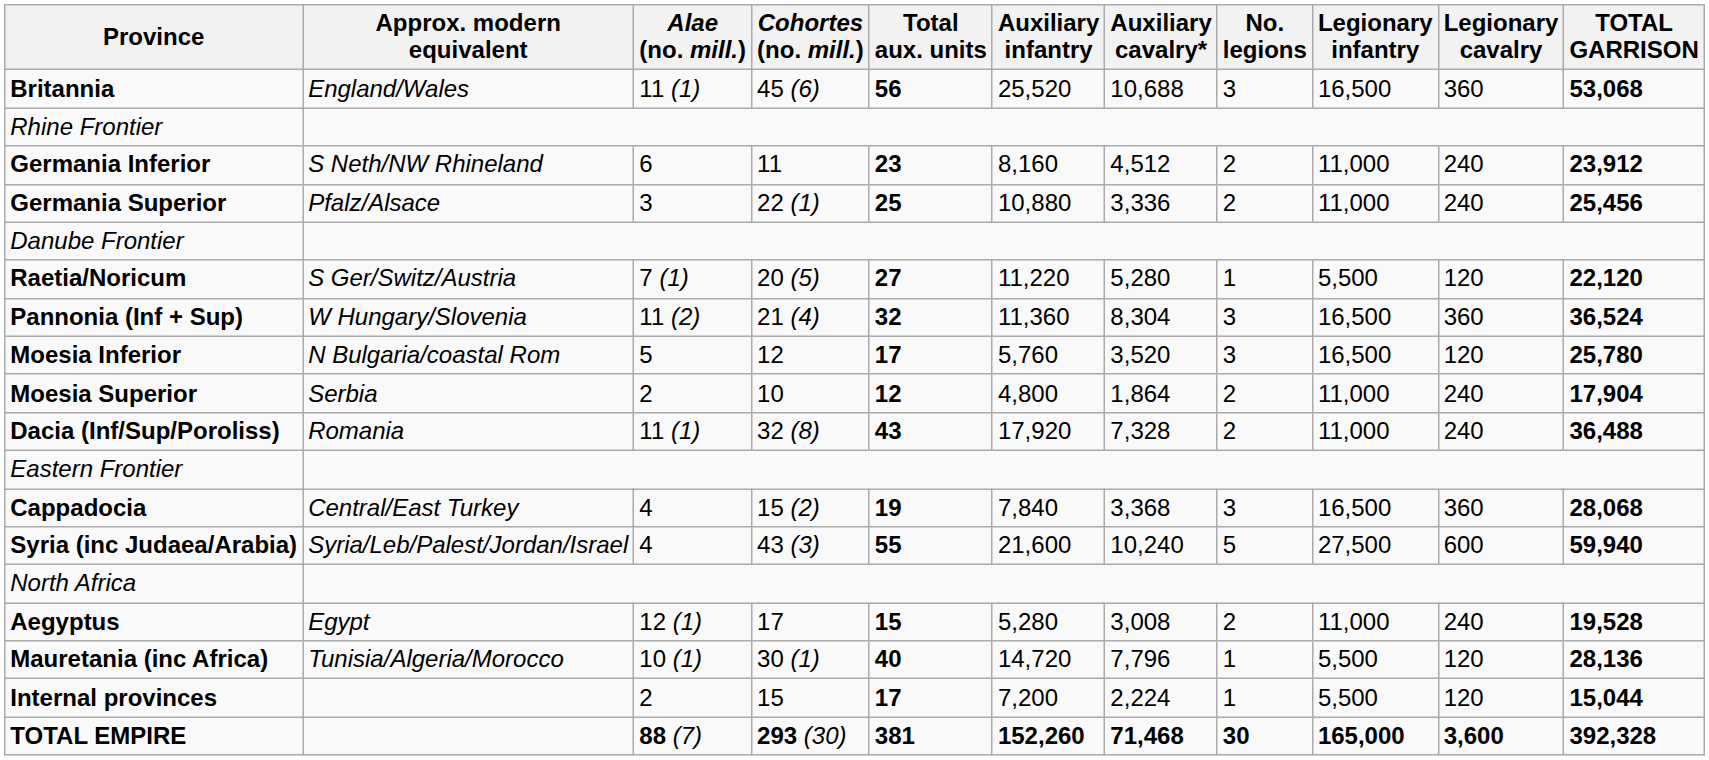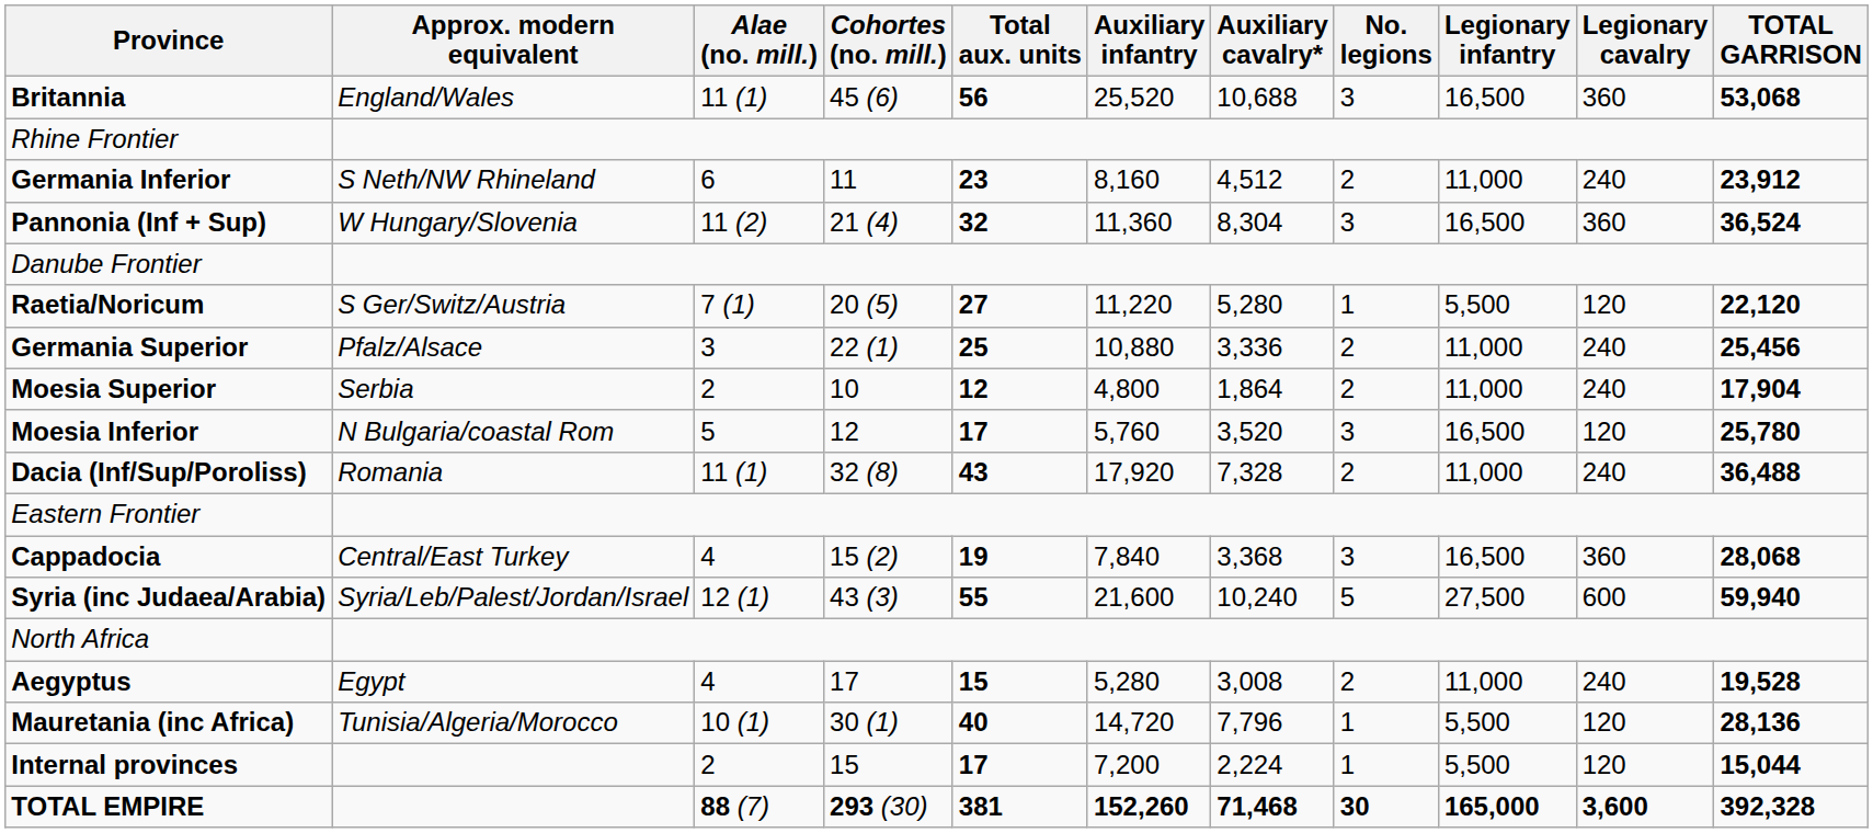 <table class=wikitable>
 <tr>
 <th>Province</th>
 <th>Approx. modern<br>equivalent</th>
 <th><em>Alae</em><br>(no. <em>mill.</em>)</th>
 <th><em>Cohortes</em><br>(no. <em>mill.</em>)</th>
 <th>Total<br>aux. units</th>
 <th>Auxiliary<br>infantry</th>
 <th>Auxiliary<br>cavalry*</th>
 <th>No.<br>legions</th>
 <th>Legionary<br>infantry</th>
 <th>Legionary<br>cavalry</th>
 <th>TOTAL<br>GARRISON</th>
 </tr>
 <tr>
 <td><strong>Britannia</strong></td>
 <td><em>England/Wales</em></td>
 <td>11  <em>(1)</em></td>
 <td>45  <em>(6)</em></td>
 <td><strong>56</strong></td>
 <td>25,520</td>
 <td>10,688</td>
 <td>3</td>
 <td>16,500</td>
 <td>360</td>
 <td><strong>53,068</strong></td>
 </tr>
 <tr>
 <td><em>Rhine Frontier</em></td>
 </tr>
 <tr>
 <td><strong>Germania Inferior</strong></td>
 <td><em>S Neth/NW Rhineland</em></td>
 <td>6</td>
 <td>11</td>
 <td><strong>23</strong></td>
 <td>8,160</td>
 <td>4,512</td>
 <td>2</td>
 <td>11,000</td>
 <td>240</td>
 <td><strong>23,912</strong></td>
 </tr>
 <tr>
-<td><strong>Germania Superior</strong></td>
-<td><em>Pfalz/Alsace</em></td>
+<td><strong>Pannonia (Inf + Sup)</strong></td>
+<td><em>W Hungary/Slovenia</em></td>
+<td>11  <em>(2)</em></td>
+<td>21  <em>(4)</em></td>
+<td><strong>32</strong></td>
+<td>11,360</td>
+<td>8,304</td>
 <td>3</td>
-<td>22  <em>(1)</em></td>
-<td><strong>25</strong></td>
-<td>10,880</td>
-<td>3,336</td>
-<td>2</td>
-<td>11,000</td>
-<td>240</td>
-<td><strong>25,456</strong></td>
+<td>16,500</td>
+<td>360</td>
+<td><strong>36,524</strong></td>
 </tr>
 <tr>
 <td><em>Danube Frontier</em></td>
 </tr>
 <tr>
 <td><strong>Raetia/Noricum</strong></td>
 <td><em>S Ger/Switz/Austria</em></td>
 <td>7  <em>(1)</em></td>
 <td>20  <em>(5)</em></td>
 <td><strong>27</strong></td>
 <td>11,220</td>
 <td>5,280</td>
 <td>1</td>
 <td>5,500</td>
 <td>120</td>
 <td><strong>22,120</strong></td>
 </tr>
 <tr>
-<td><strong>Pannonia (Inf + Sup)</strong></td>
-<td><em>W Hungary/Slovenia</em></td>
-<td>11  <em>(2)</em></td>
-<td>21  <em>(4)</em></td>
-<td><strong>32</strong></td>
-<td>11,360</td>
-<td>8,304</td>
+<td><strong>Germania Superior</strong></td>
+<td><em>Pfalz/Alsace</em></td>
 <td>3</td>
-<td>16,500</td>
-<td>360</td>
-<td><strong>36,524</strong></td>
+<td>22  <em>(1)</em></td>
+<td><strong>25</strong></td>
+<td>10,880</td>
+<td>3,336</td>
+<td>2</td>
+<td>11,000</td>
+<td>240</td>
+<td><strong>25,456</strong></td>
+</tr>
+<tr>
+<td><strong>Moesia Superior</strong></td>
+<td><em>Serbia</em></td>
+<td>2</td>
+<td>10</td>
+<td><strong>12</strong></td>
+<td>4,800</td>
+<td>1,864</td>
+<td>2</td>
+<td>11,000</td>
+<td>240</td>
+<td><strong>17,904</strong></td>
 </tr>
 <tr>
 <td><strong>Moesia Inferior</strong></td>
 <td><em>N Bulgaria/coastal Rom</em></td>
 <td>5</td>
 <td>12</td>
 <td><strong>17</strong></td>
 <td>5,760</td>
 <td>3,520</td>
 <td>3</td>
 <td>16,500</td>
 <td>120</td>
 <td><strong>25,780</strong></td>
-</tr>
-<tr>
-<td><strong>Moesia Superior</strong></td>
-<td><em>Serbia</em></td>
-<td>2</td>
-<td>10</td>
-<td><strong>12</strong></td>
-<td>4,800</td>
-<td>1,864</td>
-<td>2</td>
-<td>11,000</td>
-<td>240</td>
-<td><strong>17,904</strong></td>
 </tr>
 <tr>
 <td><strong>Dacia (Inf/Sup/Poroliss)</strong></td>
 <td><em>Romania</em></td>
 <td>11  <em>(1)</em></td>
 <td>32  <em>(8)</em></td>
 <td><strong>43</strong></td>
 <td>17,920</td>
 <td>7,328</td>
 <td>2</td>
 <td>11,000</td>
 <td>240</td>
 <td><strong>36,488</strong></td>
 </tr>
 <tr>
 <td><em>Eastern Frontier</em></td>
 </tr>
 <tr>
 <td><strong>Cappadocia</strong></td>
 <td><em>Central/East Turkey</em></td>
 <td>4</td>
 <td>15  <em>(2)</em></td>
 <td><strong>19</strong></td>
 <td>7,840</td>
 <td>3,368</td>
 <td>3</td>
 <td>16,500</td>
 <td>360</td>
 <td><strong>28,068</strong></td>
 </tr>
 <tr>
 <td><strong>Syria (inc Judaea/Arabia)</strong></td>
 <td><em>Syria/Leb/Palest/Jordan/Israel</em></td>
-<td>4</td>
+<td>12  <em>(1)</em></td>
 <td>43  <em>(3)</em></td>
 <td><strong>55</strong></td>
 <td>21,600</td>
 <td>10,240</td>
 <td>5</td>
 <td>27,500</td>
 <td>600</td>
 <td><strong>59,940</strong></td>
 </tr>
 <tr>
 <td><em>North Africa</em></td>
 </tr>
 <tr>
 <td><strong>Aegyptus</strong></td>
 <td><em>Egypt</em></td>
-<td>12  <em>(1)</em></td>
+<td>4</td>
 <td>17</td>
 <td><strong>15</strong></td>
 <td>5,280</td>
 <td>3,008</td>
 <td>2</td>
 <td>11,000</td>
 <td>240</td>
 <td><strong>19,528</strong></td>
 </tr>
 <tr>
 <td><strong>Mauretania (inc Africa)</strong></td>
 <td><em>Tunisia/Algeria/Morocco</em></td>
 <td>10  <em>(1)</em></td>
 <td>30  <em>(1)</em></td>
 <td><strong>40</strong></td>
 <td>14,720</td>
 <td>7,796</td>
 <td>1</td>
 <td>5,500</td>
 <td>120</td>
 <td><strong>28,136</strong></td>
 </tr>
 <tr>
 <td><strong>Internal provinces</strong></td>
 <td></td>
 <td>2</td>
 <td>15</td>
 <td><strong>17</strong></td>
 <td>7,200</td>
 <td>2,224</td>
 <td>1</td>
 <td>5,500</td>
 <td>120</td>
 <td><strong>15,044</strong></td>
 </tr>
 <tr>
 <td><strong>TOTAL EMPIRE</strong></td>
 <td></td>
 <td><strong>88</strong>  <em>(7)</em></td>
 <td><strong>293</strong> <em>(30)</em></td>
 <td><strong>381</strong></td>
 <td><strong>152,260</strong></td>
 <td><strong>71,468</strong></td>
 <td><strong>30</strong></td>
 <td><strong>165,000</strong></td>
 <td><strong>3,600</strong></td>
 <td><strong>392,328</strong></td>
 </tr>
 </table>
